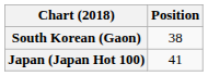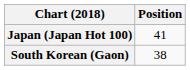 <table class="wikitable sortable plainrowheaders" style="text-align:center">
 <tr>
 <th scope="col">Chart (2018)</th>
 <th scope="col">Position</th>
 </tr>
 <tr>
+<th scope="row">Japan (Japan Hot 100)</th>
+<td>41</td>
+</tr>
+<tr>
 <th scope="row">South Korean (Gaon)</th>
 <td>38</td>
 </tr>
-<tr>
-<th scope="row">Japan (Japan Hot 100)</th>
-<td>41</td>
-</tr>
 </table>
